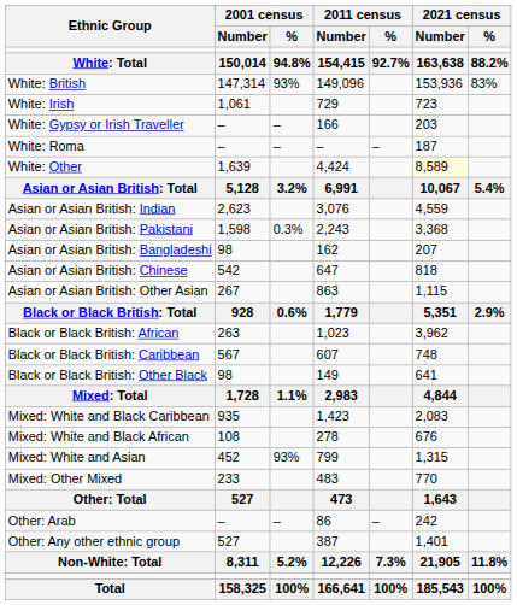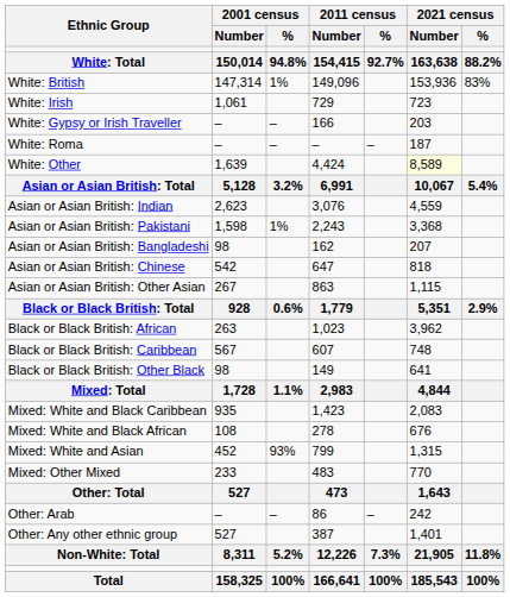 <table class="wikitable sortable">
 <tr>
 <th rowspan="2">Ethnic Group</th>
 <th colspan="2">2001 census</th>
 <th colspan="2">2011 census</th>
 <th colspan="2">2021 census</th>
 </tr>
 <tr>
 <th>Number</th>
 <th>%</th>
 <th>Number</th>
 <th>%</th>
 <th>Number</th>
 <th>%</th>
 </tr>
 <tr>
 <td></td>
 <td></td>
 <td></td>
 <td></td>
 <td></td>
 <td></td>
 <td></td>
 </tr>
 <tr>
 <th><a href='#'>White</a>: Total</th>
 <th>150,014</th>
 <th>94.8%</th>
 <th>154,415</th>
 <th>92.7%</th>
 <th>163,638</th>
 <th>88.2%</th>
 </tr>
 <tr>
 <td>White: <a href='#'>British</a></td>
 <td>147,314</td>
-<td>93%</td>
+<td>1%</td>
 <td>149,096</td>
 <td></td>
 <td>153,936</td>
 <td>83%</td>
 </tr>
 <tr>
 <td>White: <a href='#'>Irish</a></td>
 <td>1,061</td>
 <td></td>
 <td>729</td>
 <td></td>
 <td>723</td>
 <td></td>
 </tr>
 <tr>
 <td>White: <a href='#'>Gypsy or Irish Traveller</a></td>
 <td>–</td>
 <td>–</td>
 <td>166</td>
 <td></td>
 <td>203</td>
 <td></td>
 </tr>
 <tr>
 <td>White: Roma</td>
 <td>–</td>
 <td>–</td>
 <td>–</td>
 <td>–</td>
 <td>187</td>
 <td></td>
 </tr>
 <tr>
 <td>White: <a href='#'>Other</a></td>
 <td>1,639</td>
 <td></td>
 <td>4,424</td>
 <td></td>
 <td style="background: lightyellow;">8,589</td>
 <td></td>
 </tr>
 <tr>
 <th><a href='#'>Asian or Asian British</a>: Total</th>
 <th>5,128</th>
 <th>3.2%</th>
 <th>6,991</th>
 <th></th>
 <th>10,067</th>
 <th>5.4%</th>
 </tr>
 <tr>
 <td>Asian or Asian British: <a href='#'>Indian</a></td>
 <td>2,623</td>
 <td></td>
 <td>3,076</td>
 <td></td>
 <td>4,559</td>
 <td></td>
 </tr>
 <tr>
 <td>Asian or Asian British: <a href='#'>Pakistani</a></td>
 <td>1,598</td>
-<td>0.3%</td>
+<td>1%</td>
 <td>2,243</td>
 <td></td>
 <td>3,368</td>
 <td></td>
 </tr>
 <tr>
 <td>Asian or Asian British: <a href='#'>Bangladeshi</a></td>
 <td>98</td>
 <td></td>
 <td>162</td>
 <td></td>
 <td>207</td>
 <td></td>
 </tr>
 <tr>
 <td>Asian or Asian British: <a href='#'>Chinese</a></td>
 <td>542</td>
 <td></td>
 <td>647</td>
 <td></td>
 <td>818</td>
 <td></td>
 </tr>
 <tr>
 <td>Asian or Asian British: Other Asian</td>
 <td>267</td>
 <td></td>
 <td>863</td>
 <td></td>
 <td>1,115</td>
 <td></td>
 </tr>
 <tr>
 <th><a href='#'>Black or Black British</a>: Total</th>
 <th>928</th>
 <th>0.6%</th>
 <th>1,779</th>
 <th></th>
 <th>5,351</th>
 <th>2.9%</th>
 </tr>
 <tr>
 <td>Black or Black British: <a href='#'>African</a></td>
 <td>263</td>
 <td></td>
 <td>1,023</td>
 <td></td>
 <td>3,962</td>
 <td></td>
 </tr>
 <tr>
 <td>Black or Black British: <a href='#'>Caribbean</a></td>
 <td>567</td>
 <td></td>
 <td>607</td>
 <td></td>
 <td>748</td>
 <td></td>
 </tr>
 <tr>
 <td>Black or Black British: <a href='#'>Other Black</a></td>
 <td>98</td>
 <td></td>
 <td>149</td>
 <td></td>
 <td>641</td>
 <td></td>
 </tr>
 <tr>
 <th><a href='#'>Mixed</a>: Total</th>
 <th>1,728</th>
 <th>1.1%</th>
 <th>2,983</th>
 <th></th>
 <th>4,844</th>
 <th></th>
 </tr>
 <tr>
 <td>Mixed: White and Black Caribbean</td>
 <td>935</td>
 <td></td>
 <td>1,423</td>
 <td></td>
 <td>2,083</td>
 <td></td>
 </tr>
 <tr>
 <td>Mixed: White and Black African</td>
 <td>108</td>
 <td></td>
 <td>278</td>
 <td></td>
 <td>676</td>
 <td></td>
 </tr>
 <tr>
 <td>Mixed: White and Asian</td>
 <td>452</td>
 <td>93%</td>
 <td>799</td>
 <td></td>
 <td>1,315</td>
 <td></td>
 </tr>
 <tr>
 <td>Mixed: Other Mixed</td>
 <td>233</td>
 <td></td>
 <td>483</td>
 <td></td>
 <td>770</td>
 <td></td>
 </tr>
 <tr>
 <th>Other: Total</th>
 <th>527</th>
 <th></th>
 <th>473</th>
 <th></th>
 <th>1,643</th>
 <th></th>
 </tr>
 <tr>
 <td>Other: Arab</td>
 <td>–</td>
 <td>–</td>
 <td>86</td>
 <td>–</td>
 <td>242</td>
 <td></td>
 </tr>
 <tr>
 <td>Other: Any other ethnic group</td>
 <td>527</td>
 <td></td>
 <td>387</td>
 <td></td>
 <td>1,401</td>
 <td></td>
 </tr>
 <tr>
 <th>Non-White: Total</th>
 <th>8,311</th>
 <th>5.2%</th>
 <th>12,226</th>
 <th>7.3%</th>
 <th>21,905</th>
 <th>11.8%</th>
 </tr>
 <tr>
 <td></td>
 <td></td>
 <td></td>
 <td></td>
 <td></td>
 <td></td>
 <td></td>
 </tr>
 <tr>
 <th>Total</th>
 <th>158,325</th>
 <th>100%</th>
 <th>166,641</th>
 <th>100%</th>
 <th>185,543</th>
 <th>100%</th>
 </tr>
 </table>
